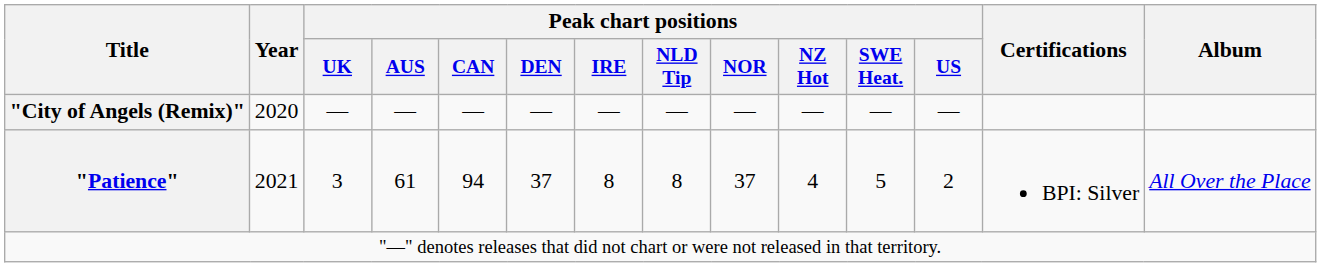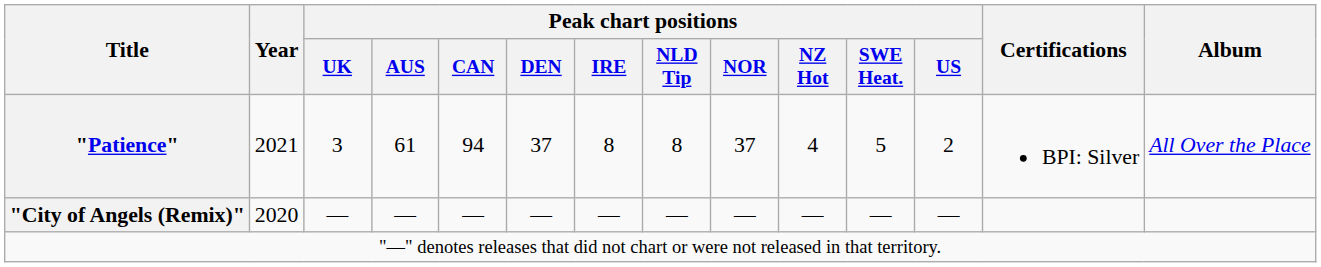 <table class="wikitable plainrowheaders" style="text-align:center;">
 <tr>
 <th scope="col" rowspan="2">Title</th>
 <th scope="col" rowspan="2">Year</th>
 <th scope="col" colspan="10">Peak chart positions</th>
 <th scope="col" rowspan="2">Certifications</th>
 <th scope="col" rowspan="2">Album</th>
 </tr>
 <tr>
 <th scope="col" style="width:3em;font-size:90%;"><a href='#'>UK</a><br></th>
 <th scope="col" style="width:3em;font-size:90%;"><a href='#'>AUS</a><br></th>
 <th scope="col" style="width:3em;font-size:90%;"><a href='#'>CAN</a><br></th>
 <th scope="col" style="width:3em;font-size:90%;"><a href='#'>DEN</a><br></th>
 <th scope="col" style="width:3em;font-size:90%;"><a href='#'>IRE</a><br></th>
 <th scope="col" style="width:3em;font-size:90%;"><a href='#'>NLD<br>Tip</a><br></th>
 <th scope="col" style="width:3em;font-size:90%;"><a href='#'>NOR</a><br></th>
 <th scope="col" style="width:3em;font-size:90%;"><a href='#'>NZ<br>Hot</a><br></th>
 <th scope="col" style="width:3em;font-size:90%;"><a href='#'>SWE<br>Heat.</a><br></th>
 <th scope="col" style="width:3em;font-size:90%;"><a href='#'>US</a><br></th>
 </tr>
 <tr>
+<th scope="row">"<a href='#'>Patience</a>"<br></th>
+<td>2021</td>
+<td>3</td>
+<td>61</td>
+<td>94</td>
+<td>37</td>
+<td>8</td>
+<td>8</td>
+<td>37</td>
+<td>4</td>
+<td>5</td>
+<td>2</td>
+<td><br><ul><li>BPI: Silver</li></ul></td>
+<td><em><a href='#'>All Over the Place</a></em></td>
+</tr>
+<tr>
 <th scope="row">"City of Angels (Remix)"<br></th>
 <td>2020</td>
 <td>—</td>
 <td>—</td>
 <td>—</td>
 <td>—</td>
 <td>—</td>
 <td>—</td>
 <td>—</td>
 <td>—</td>
 <td>—</td>
 <td>—</td>
 <td></td>
 <td></td>
 </tr>
 <tr>
-<th scope="row">"<a href='#'>Patience</a>"<br></th>
-<td>2021</td>
-<td>3</td>
-<td>61</td>
-<td>94</td>
-<td>37</td>
-<td>8</td>
-<td>8</td>
-<td>37</td>
-<td>4</td>
-<td>5</td>
-<td>2</td>
-<td><br><ul><li>BPI: Silver</li></ul></td>
-<td><em><a href='#'>All Over the Place</a></em></td>
-</tr>
-<tr>
 <td colspan="14" style="font-size:85%;">"—" denotes releases that did not chart or were not released in that territory.</td>
 </tr>
 </table>
